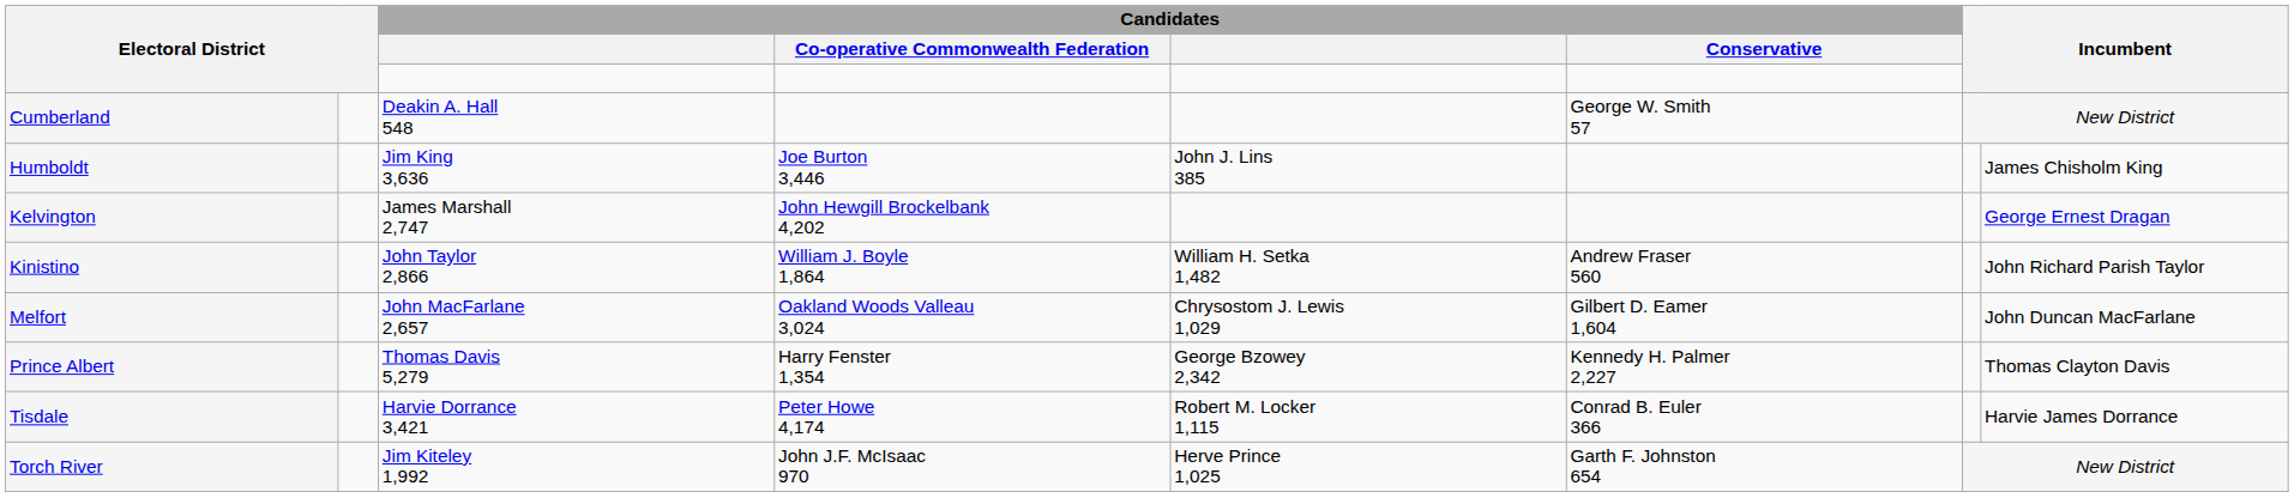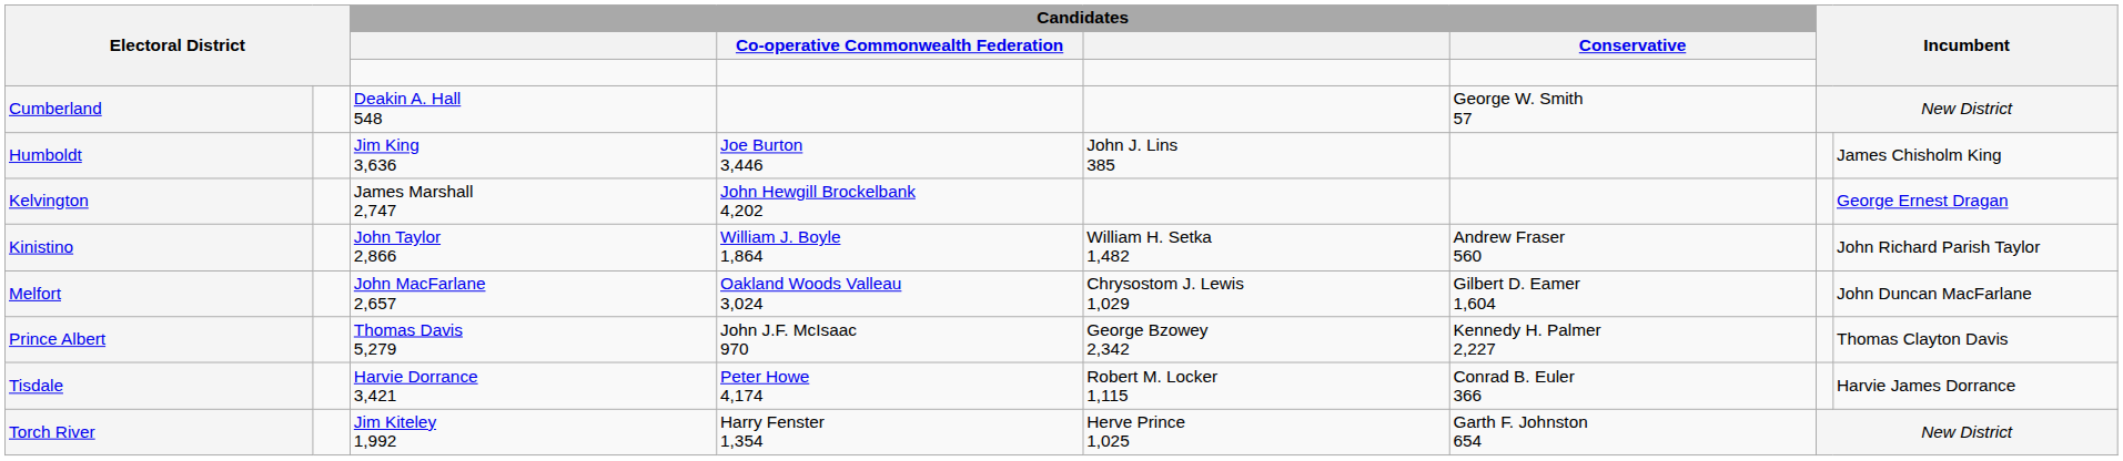 <table class="wikitable" style="width:100%">
 <tr>
 <th style="width:16%;" style="background:darkgrey;" rowspan=3 colspan=2>Electoral District</th>
 <th style="background:darkgrey;" colspan=4>Candidates</th>
 <th style="width:14%;" style="background:darkgrey;" rowspan=3 colspan=2>Incumbent</th>
 </tr>
 <tr>
 <th width=17%></th>
 <th width=17%><a href='#'>Co-operative Commonwealth Federation</a></th>
 <th width=17%></th>
 <th width=17%><a href='#'>Conservative</a></th>
 </tr>
 <tr>
 <td width=17% > </td>
 <td width=17% > </td>
 <td width=17% > </td>
 <td width=17% > </td>
 </tr>
 <tr>
 <td bgcolor=whitesmoke><a href='#'>Cumberland</a></td>
 <td> </td>
 <td><a href='#'>Deakin A. Hall</a><br>548</td>
 <td></td>
 <td></td>
 <td>George W. Smith<br>57</td>
 <td colspan=2  style="background:whitesmoke; text-align:center;"><em>New District</em></td>
 </tr>
 <tr>
 <td bgcolor=whitesmoke><a href='#'>Humboldt</a></td>
 <td> </td>
 <td><a href='#'>Jim King</a><br>3,636</td>
 <td><a href='#'>Joe Burton</a><br>3,446</td>
 <td>John J. Lins<br>385</td>
 <td></td>
 <td> </td>
 <td>James Chisholm King</td>
 </tr>
 <tr>
 <td bgcolor=whitesmoke><a href='#'>Kelvington</a></td>
 <td> </td>
 <td>James Marshall<br>2,747</td>
 <td><a href='#'>John Hewgill Brockelbank</a><br>4,202</td>
 <td></td>
 <td></td>
 <td> </td>
 <td><a href='#'>George Ernest Dragan</a></td>
 </tr>
 <tr>
 <td bgcolor=whitesmoke><a href='#'>Kinistino</a></td>
 <td> </td>
 <td><a href='#'>John Taylor</a><br>2,866</td>
 <td><a href='#'>William J. Boyle</a><br>1,864</td>
 <td>William H. Setka<br>1,482</td>
 <td>Andrew Fraser<br>560</td>
 <td> </td>
 <td>John Richard Parish Taylor</td>
 </tr>
 <tr>
 <td bgcolor=whitesmoke><a href='#'>Melfort</a></td>
 <td> </td>
 <td><a href='#'>John MacFarlane</a><br>2,657</td>
 <td><a href='#'>Oakland Woods Valleau</a><br>3,024</td>
 <td>Chrysostom J. Lewis<br>1,029</td>
 <td>Gilbert D. Eamer<br>1,604</td>
 <td> </td>
 <td>John Duncan MacFarlane</td>
 </tr>
 <tr>
 <td bgcolor=whitesmoke><a href='#'>Prince Albert</a></td>
 <td> </td>
 <td><a href='#'>Thomas Davis</a><br>5,279</td>
-<td>Harry Fenster<br>1,354</td>
+<td>John J.F. McIsaac<br>970</td>
 <td>George Bzowey<br>2,342</td>
 <td>Kennedy H. Palmer<br>2,227</td>
 <td> </td>
 <td>Thomas Clayton Davis</td>
 </tr>
 <tr>
 <td bgcolor=whitesmoke><a href='#'>Tisdale</a></td>
 <td> </td>
 <td><a href='#'>Harvie Dorrance</a><br>3,421</td>
 <td><a href='#'>Peter Howe</a><br>4,174</td>
 <td>Robert M. Locker<br>1,115</td>
 <td>Conrad B. Euler<br>366</td>
 <td> </td>
 <td>Harvie James Dorrance</td>
 </tr>
 <tr>
 <td bgcolor=whitesmoke><a href='#'>Torch River</a></td>
 <td> </td>
 <td><a href='#'>Jim Kiteley</a><br>1,992</td>
-<td>John J.F. McIsaac<br>970</td>
+<td>Harry Fenster<br>1,354</td>
 <td>Herve Prince<br>1,025</td>
 <td>Garth F. Johnston<br>654</td>
 <td colspan=2  style="background:whitesmoke; text-align:center;"><em>New District</em></td>
 </tr>
 </table>
